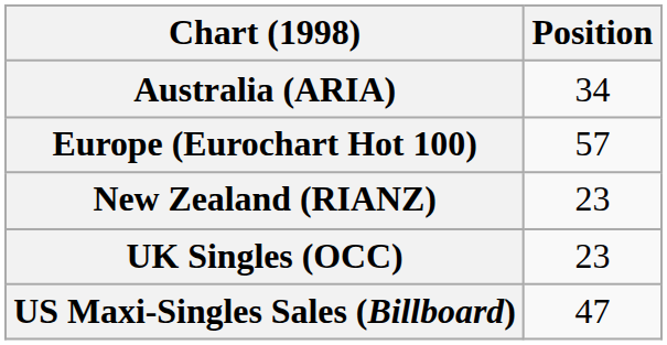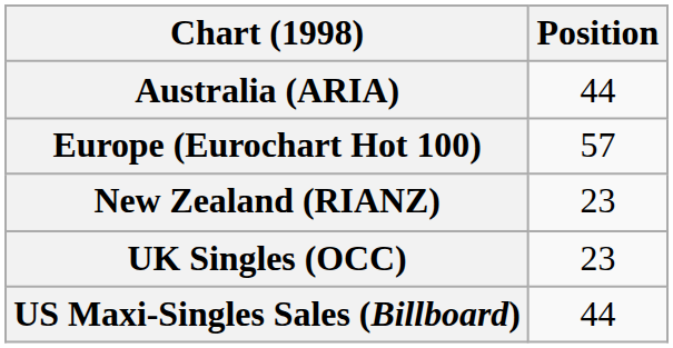 <table class="wikitable sortable plainrowheaders" style="text-align:center">
 <tr>
 <th>Chart (1998)</th>
 <th>Position</th>
 </tr>
 <tr>
 <th scope="row">Australia (ARIA)</th>
-<td>34</td>
+<td>44</td>
 </tr>
 <tr>
 <th scope="row">Europe (Eurochart Hot 100)</th>
 <td>57</td>
 </tr>
 <tr>
 <th scope="row">New Zealand (RIANZ)</th>
 <td>23</td>
 </tr>
 <tr>
 <th scope="row">UK Singles (OCC)</th>
 <td>23</td>
 </tr>
 <tr>
 <th scope="row">US Maxi-Singles Sales (<em>Billboard</em>)</th>
-<td>47</td>
+<td>44</td>
 </tr>
 </table>
